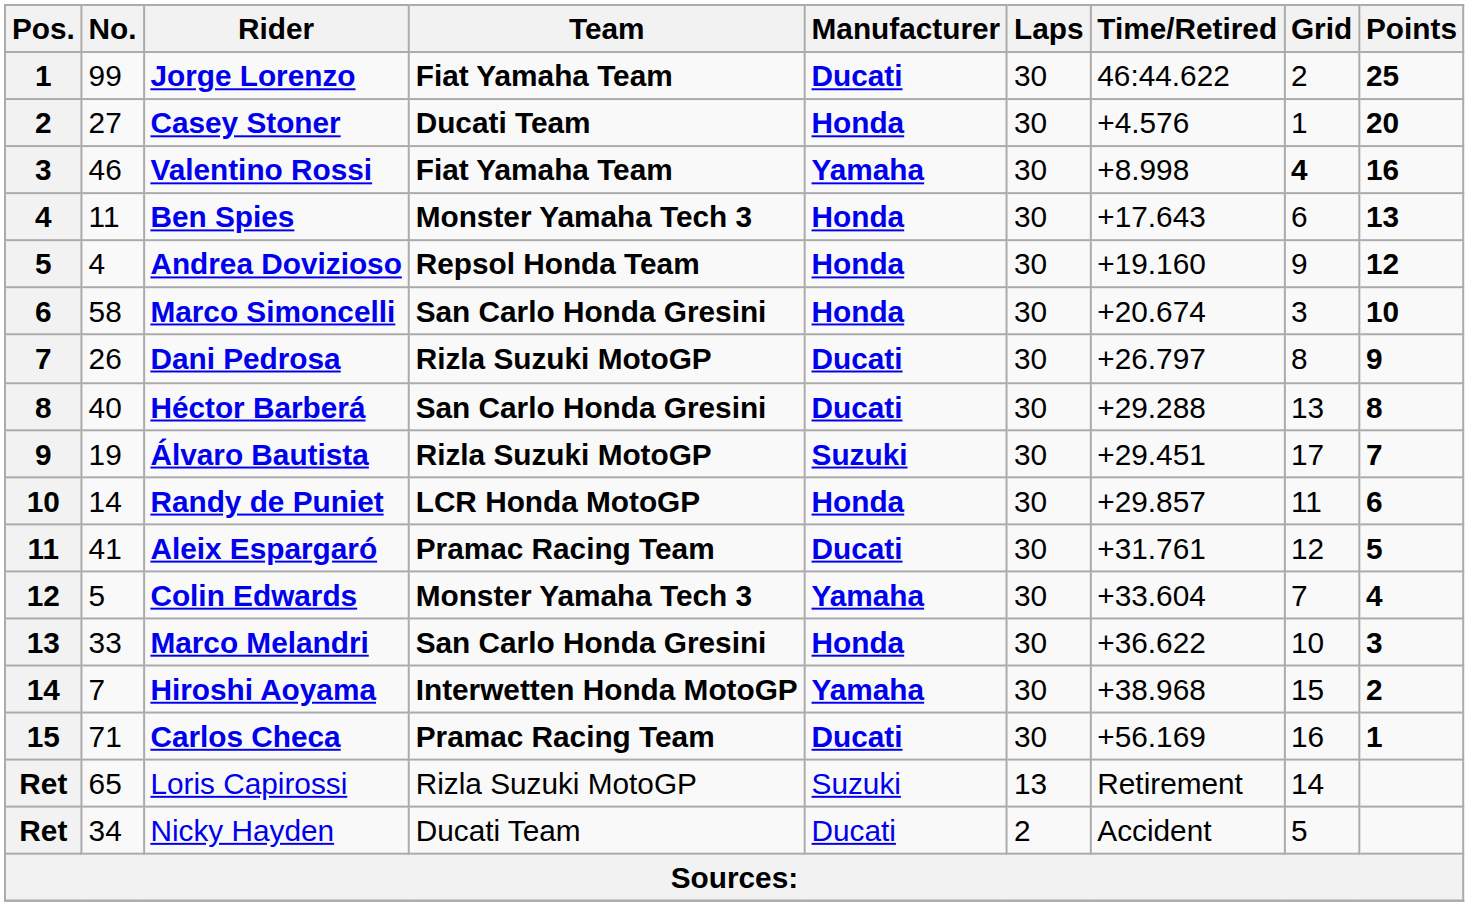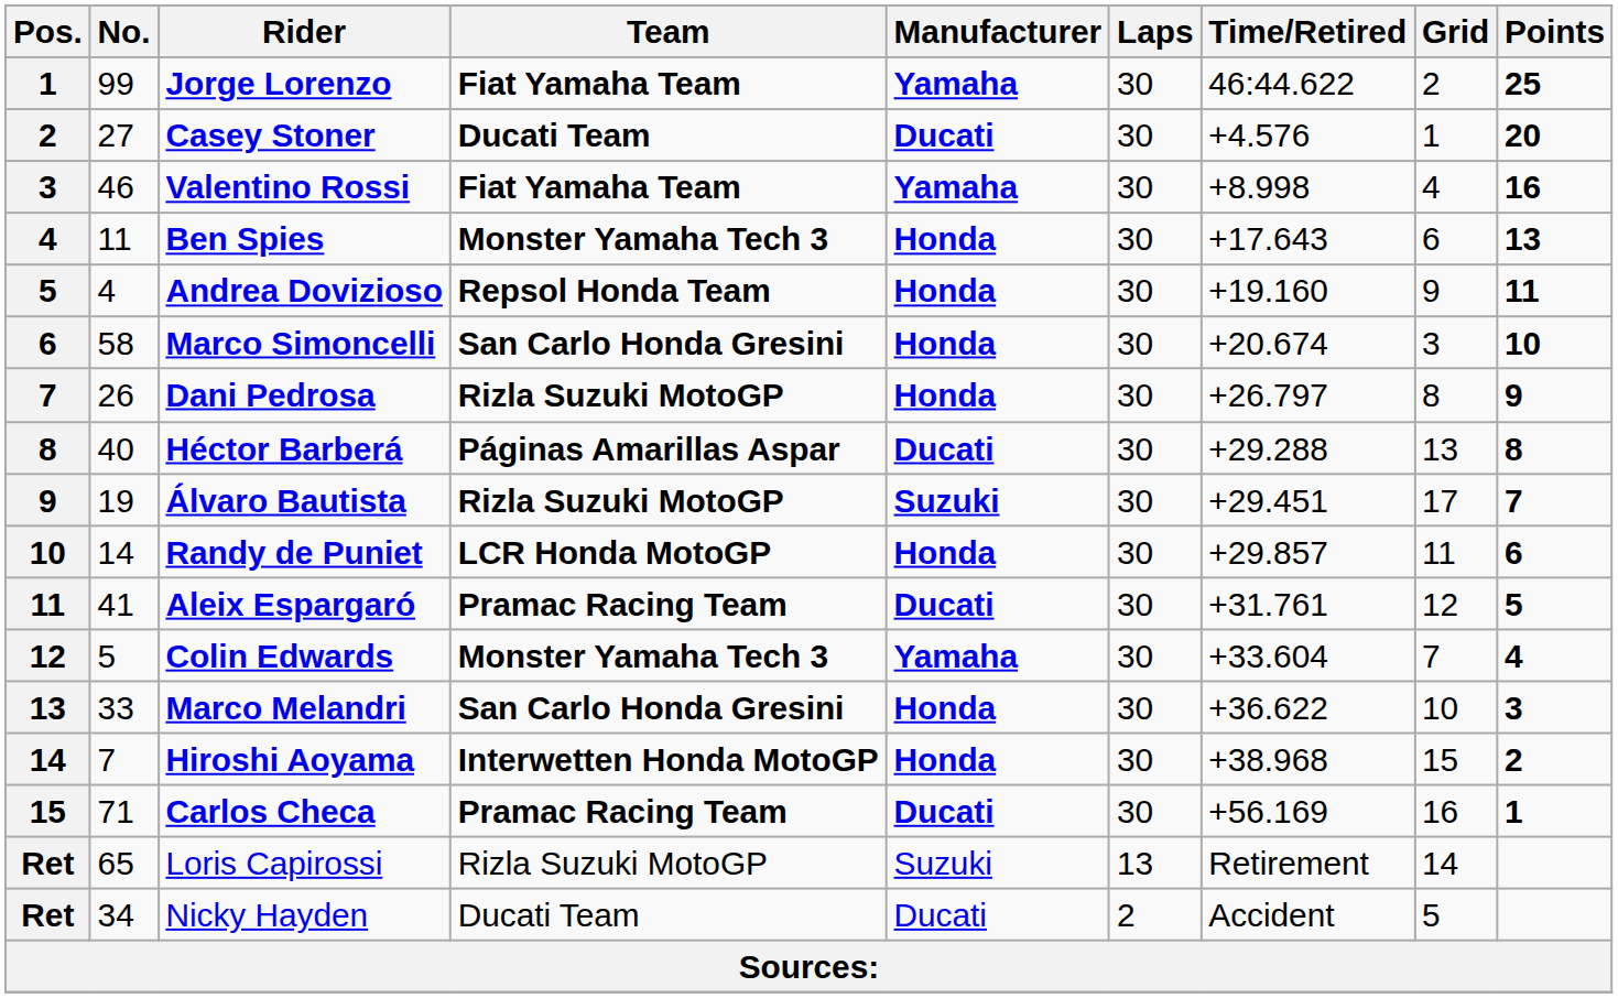 <table class="wikitable" style="font-size: 95%;">
 <tr>
 <th>Pos.</th>
 <th>No.</th>
 <th>Rider</th>
 <th>Team</th>
 <th>Manufacturer</th>
 <th>Laps</th>
 <th>Time/Retired</th>
 <th>Grid</th>
 <th>Points</th>
 </tr>
 <tr>
 <th>1</th>
 <td>99</td>
 <td> <strong><a href='#'>Jorge Lorenzo</a></strong></td>
 <td><strong>Fiat Yamaha Team</strong></td>
-<td><strong><a href='#'>Ducati</a></strong></td>
+<td><strong><a href='#'>Yamaha</a></strong></td>
 <td>30</td>
 <td>46:44.622</td>
 <td>2</td>
 <td><strong>25</strong></td>
 </tr>
 <tr>
 <th>2</th>
 <td>27</td>
 <td> <strong><a href='#'>Casey Stoner</a></strong></td>
 <td><strong>Ducati Team</strong></td>
-<td><strong><a href='#'>Honda</a></strong></td>
+<td><strong><a href='#'>Ducati</a></strong></td>
 <td>30</td>
 <td>+4.576</td>
 <td>1</td>
 <td><strong>20</strong></td>
 </tr>
 <tr>
 <th>3</th>
 <td>46</td>
 <td> <strong><a href='#'>Valentino Rossi</a></strong></td>
 <td><strong>Fiat Yamaha Team</strong></td>
 <td><strong><a href='#'>Yamaha</a></strong></td>
 <td>30</td>
 <td>+8.998</td>
-<td><strong>4</strong></td>
+<td>4</td>
 <td><strong>16</strong></td>
 </tr>
 <tr>
 <th>4</th>
 <td>11</td>
 <td> <strong><a href='#'>Ben Spies</a></strong></td>
 <td><strong>Monster Yamaha Tech 3</strong></td>
 <td><strong><a href='#'>Honda</a></strong></td>
 <td>30</td>
 <td>+17.643</td>
 <td>6</td>
 <td><strong>13</strong></td>
 </tr>
 <tr>
 <th>5</th>
 <td>4</td>
 <td> <strong><a href='#'>Andrea Dovizioso</a></strong></td>
 <td><strong>Repsol Honda Team</strong></td>
 <td><strong><a href='#'>Honda</a></strong></td>
 <td>30</td>
 <td>+19.160</td>
 <td>9</td>
-<td><strong>12</strong></td>
+<td><strong>11</strong></td>
 </tr>
 <tr>
 <th>6</th>
 <td>58</td>
 <td> <strong><a href='#'>Marco Simoncelli</a></strong></td>
 <td><strong>San Carlo Honda Gresini</strong></td>
 <td><strong><a href='#'>Honda</a></strong></td>
 <td>30</td>
 <td>+20.674</td>
 <td>3</td>
 <td><strong>10</strong></td>
 </tr>
 <tr>
 <th>7</th>
 <td>26</td>
 <td> <strong><a href='#'>Dani Pedrosa</a></strong></td>
 <td><strong>Rizla Suzuki MotoGP</strong></td>
-<td><strong><a href='#'>Ducati</a></strong></td>
+<td><strong><a href='#'>Honda</a></strong></td>
 <td>30</td>
 <td>+26.797</td>
 <td>8</td>
 <td><strong>9</strong></td>
 </tr>
 <tr>
 <th>8</th>
 <td>40</td>
 <td> <strong><a href='#'>Héctor Barberá</a></strong></td>
-<td><strong>San Carlo Honda Gresini</strong></td>
+<td><strong>Páginas Amarillas Aspar</strong></td>
 <td><strong><a href='#'>Ducati</a></strong></td>
 <td>30</td>
 <td>+29.288</td>
 <td>13</td>
 <td><strong>8</strong></td>
 </tr>
 <tr>
 <th>9</th>
 <td>19</td>
 <td> <strong><a href='#'>Álvaro Bautista</a></strong></td>
 <td><strong>Rizla Suzuki MotoGP</strong></td>
 <td><strong><a href='#'>Suzuki</a></strong></td>
 <td>30</td>
 <td>+29.451</td>
 <td>17</td>
 <td><strong>7</strong></td>
 </tr>
 <tr>
 <th>10</th>
 <td>14</td>
 <td> <strong><a href='#'>Randy de Puniet</a></strong></td>
 <td><strong>LCR Honda MotoGP</strong></td>
 <td><strong><a href='#'>Honda</a></strong></td>
 <td>30</td>
 <td>+29.857</td>
 <td>11</td>
 <td><strong>6</strong></td>
 </tr>
 <tr>
 <th>11</th>
 <td>41</td>
 <td> <strong><a href='#'>Aleix Espargaró</a></strong></td>
 <td><strong>Pramac Racing Team</strong></td>
 <td><strong><a href='#'>Ducati</a></strong></td>
 <td>30</td>
 <td>+31.761</td>
 <td>12</td>
 <td><strong>5</strong></td>
 </tr>
 <tr>
 <th>12</th>
 <td>5</td>
 <td> <strong><a href='#'>Colin Edwards</a></strong></td>
 <td><strong>Monster Yamaha Tech 3</strong></td>
 <td><strong><a href='#'>Yamaha</a></strong></td>
 <td>30</td>
 <td>+33.604</td>
 <td>7</td>
 <td><strong>4</strong></td>
 </tr>
 <tr>
 <th>13</th>
 <td>33</td>
 <td> <strong><a href='#'>Marco Melandri</a></strong></td>
 <td><strong>San Carlo Honda Gresini</strong></td>
 <td><strong><a href='#'>Honda</a></strong></td>
 <td>30</td>
 <td>+36.622</td>
 <td>10</td>
 <td><strong>3</strong></td>
 </tr>
 <tr>
 <th>14</th>
 <td>7</td>
 <td> <strong><a href='#'>Hiroshi Aoyama</a></strong></td>
 <td><strong>Interwetten Honda MotoGP</strong></td>
-<td><strong><a href='#'>Yamaha</a></strong></td>
+<td><strong><a href='#'>Honda</a></strong></td>
 <td>30</td>
 <td>+38.968</td>
 <td>15</td>
 <td><strong>2</strong></td>
 </tr>
 <tr>
 <th>15</th>
 <td>71</td>
 <td> <strong><a href='#'>Carlos Checa</a></strong></td>
 <td><strong>Pramac Racing Team</strong></td>
 <td><strong><a href='#'>Ducati</a></strong></td>
 <td>30</td>
 <td>+56.169</td>
 <td>16</td>
 <td><strong>1</strong></td>
 </tr>
 <tr>
 <th>Ret</th>
 <td>65</td>
 <td> <a href='#'>Loris Capirossi</a></td>
 <td>Rizla Suzuki MotoGP</td>
 <td><a href='#'>Suzuki</a></td>
 <td>13</td>
 <td>Retirement</td>
 <td>14</td>
 <td></td>
 </tr>
 <tr>
 <th>Ret</th>
 <td>34</td>
 <td> <a href='#'>Nicky Hayden</a></td>
 <td>Ducati Team</td>
 <td><a href='#'>Ducati</a></td>
 <td>2</td>
 <td>Accident</td>
 <td>5</td>
 <td></td>
 </tr>
 <tr>
 <th colspan=9>Sources: </th>
 </tr>
 <tr>
 </tr>
 </table>
